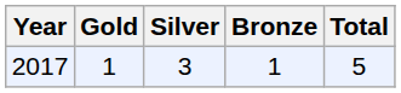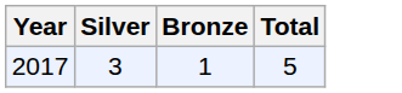 <table class="sortable wikitable" style="font-size: 90%;">
 <tr>
 <th>Year</th>
-<th>Gold</th>
 <th>Silver</th>
 <th>Bronze</th>
 <th>Total</th>
 </tr>
 <tr style="background:#ECF2FF">
 <td align="center">2017</td>
-<td align="center">1</td>
 <td align="center">3</td>
 <td align="center">1</td>
 <td align="center">5</td>
 </tr>
 </table>
